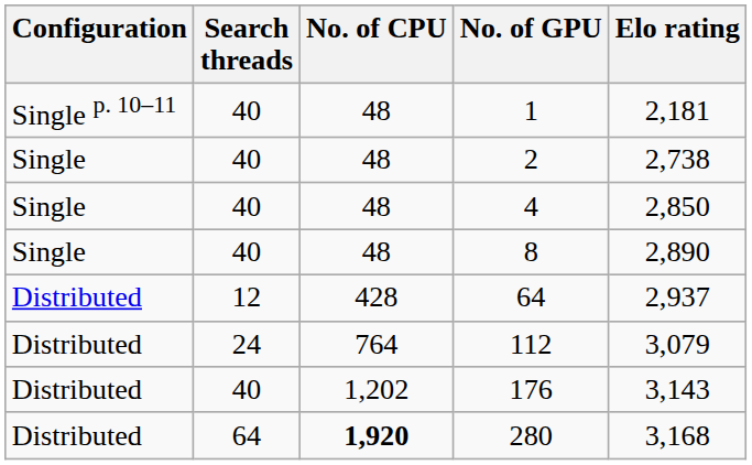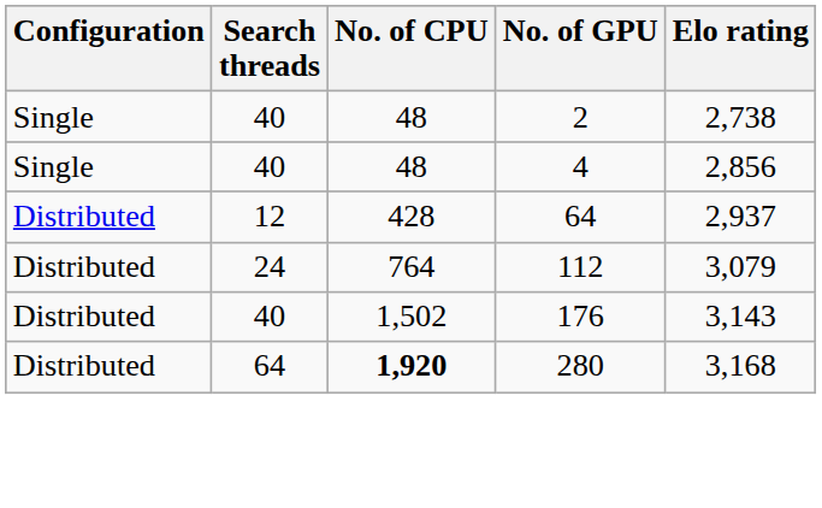 <table class="wikitable sortable" style="text-align:center">
 <tr style="background:#ececec; vertical-align:top;">
 <th>Configuration</th>
 <th>Search<br>threads</th>
 <th>No. of CPU</th>
 <th>No. of GPU</th>
 <th>Elo rating</th>
-</tr>
-<tr>
-<td align=left>Single <sup>p. 10–11</sup></td>
-<td>40</td>
-<td>48</td>
-<td>1</td>
-<td>2,181</td>
 </tr>
 <tr>
 <td align=left>Single</td>
 <td>40</td>
 <td>48</td>
 <td>2</td>
 <td>2,738</td>
 </tr>
 <tr>
 <td align=left>Single</td>
 <td>40</td>
 <td>48</td>
 <td>4</td>
-<td>2,850</td>
-</tr>
-<tr>
-<td align=left>Single</td>
-<td>40</td>
-<td>48</td>
-<td>8</td>
-<td>2,890</td>
+<td>2,856</td>
 </tr>
 <tr>
 <td align=left><a href='#'>Distributed</a></td>
 <td>12</td>
 <td>428</td>
 <td>64</td>
 <td>2,937</td>
 </tr>
 <tr>
 <td align=left>Distributed</td>
 <td>24</td>
 <td>764</td>
 <td>112</td>
 <td>3,079</td>
 </tr>
 <tr>
 <td align=left>Distributed</td>
 <td>40</td>
-<td>1,202</td>
+<td>1,502</td>
 <td>176</td>
 <td>3,143</td>
 </tr>
 <tr>
 <td align=left>Distributed</td>
 <td>64</td>
 <td><strong>1,920</strong></td>
 <td>280</td>
 <td>3,168</td>
 </tr>
 </table>
